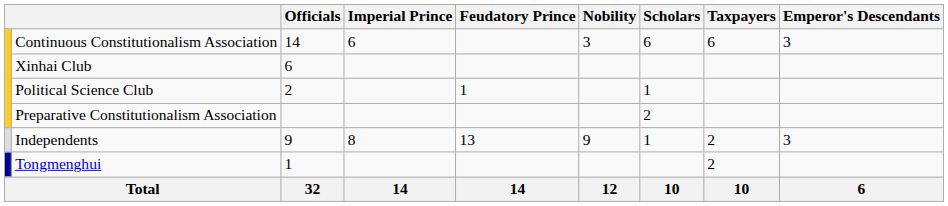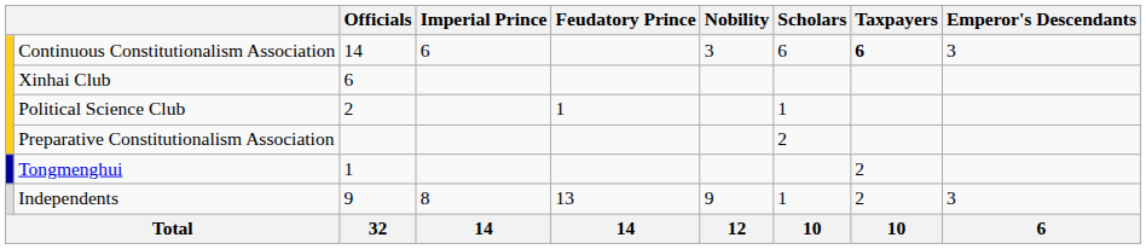 <table class="wikitable">
 <tr>
 <th colspan="2"></th>
 <th>Officials</th>
 <th>Imperial Prince</th>
 <th>Feudatory Prince</th>
 <th>Nobility</th>
 <th>Scholars</th>
 <th>Taxpayers</th>
 <th>Emperor's Descendants</th>
 </tr>
 <tr>
 <td rowspan="4" bgcolor=#FECD21></td>
 <td>Continuous Constitutionalism Association</td>
 <td>14</td>
 <td>6</td>
 <td></td>
 <td>3</td>
 <td>6</td>
-<td>6</td>
+<td><strong>6</strong></td>
 <td>3</td>
 </tr>
 <tr>
 <td>Xinhai Club</td>
 <td>6</td>
 <td></td>
 <td></td>
 <td></td>
 <td></td>
 <td></td>
 <td></td>
 </tr>
 <tr>
 <td>Political Science Club</td>
 <td>2</td>
 <td></td>
 <td>1</td>
 <td></td>
 <td>1</td>
 <td></td>
 <td></td>
 </tr>
 <tr>
 <td>Preparative Constitutionalism Association</td>
 <td></td>
 <td></td>
 <td></td>
 <td></td>
 <td>2</td>
 <td></td>
 <td></td>
 </tr>
 <tr>
+<td bgcolor=#000099></td>
+<td><a href='#'>Tongmenghui</a></td>
+<td>1</td>
+<td></td>
+<td></td>
+<td></td>
+<td></td>
+<td>2</td>
+<td></td>
+</tr>
+<tr>
 <td bgcolor=#DDDDDD></td>
 <td>Independents</td>
 <td>9</td>
 <td>8</td>
 <td>13</td>
 <td>9</td>
 <td>1</td>
 <td>2</td>
 <td>3</td>
-</tr>
-<tr>
-<td bgcolor=#000099></td>
-<td><a href='#'>Tongmenghui</a></td>
-<td>1</td>
-<td></td>
-<td></td>
-<td></td>
-<td></td>
-<td>2</td>
-<td></td>
 </tr>
 <tr>
 <th colspan="2">Total</th>
 <th>32</th>
 <th>14</th>
 <th>14</th>
 <th>12</th>
 <th>10</th>
 <th>10</th>
 <th>6</th>
 </tr>
 </table>
